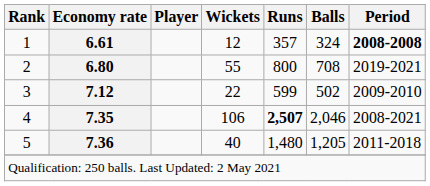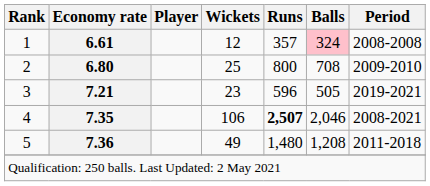 <table class="wikitable">
 <tr>
 <th>Rank</th>
 <th>Economy rate</th>
 <th>Player</th>
 <th>Wickets</th>
 <th>Runs</th>
 <th>Balls</th>
 <th>Period</th>
 </tr>
 <tr>
 <td align=center>1</td>
 <th scope=row style=text-align:center;>6.61</th>
 <td></td>
 <td align=center>12</td>
 <td align=center>357</td>
-<td align=center>324</td>
-<td><strong>2008-2008</strong></td>
+<td align=center style="background: pink;">324</td>
+<td>2008-2008</td>
 </tr>
 <tr>
 <td align=center>2</td>
 <th scope=row style=text-align:center;>6.80</th>
 <td></td>
-<td align=center>55</td>
+<td align=center>25</td>
 <td align=center>800</td>
 <td align=center>708</td>
-<td>2019-2021</td>
+<td>2009-2010</td>
 </tr>
 <tr>
 <td align=center>3</td>
-<th scope=row style=text-align:center;>7.12</th>
+<th scope=row style=text-align:center;>7.21</th>
 <td></td>
-<td align=center>22</td>
-<td align=center>599</td>
-<td align=center>502</td>
-<td>2009-2010</td>
+<td align=center>23</td>
+<td align=center>596</td>
+<td align=center>505</td>
+<td>2019-2021</td>
 </tr>
 <tr>
 <td align=center>4</td>
 <th scope=row style=text-align:center;>7.35</th>
 <td></td>
 <td align=center>106</td>
 <td align=center><strong>2,507</strong></td>
 <td align=center>2,046</td>
 <td>2008-2021</td>
 </tr>
 <tr>
 <td align=center>5</td>
 <th scope=row style=text-align:center;>7.36</th>
 <td></td>
-<td align=center>40</td>
+<td align=center>49</td>
 <td align=center>1,480</td>
-<td align=center>1,205</td>
+<td align=center>1,208</td>
 <td>2011-2018</td>
 </tr>
 <tr>
 </tr>
 <tr class=sortbottom>
 <td colspan=7><small>Qualification: 250 balls. Last Updated: 2 May 2021</small></td>
 </tr>
 </table>
